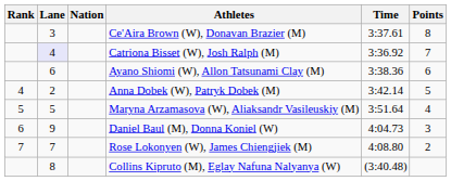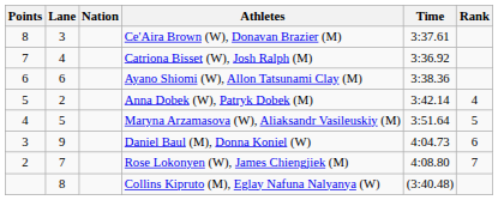 <table class="wikitable sortable" style="text-align:center;font-size:95%">
 <tr>
-<th>Rank</th>
+<th>Points</th>
 <th>Lane</th>
 <th>Nation</th>
 <th>Athletes</th>
 <th>Time</th>
-<th>Points</th>
+<th>Rank</th>
 </tr>
 <tr>
-<td></td>
+<td>8</td>
 <td>3</td>
 <td align=left></td>
 <td align=left><a href='#'>Ce'Aira Brown</a> (W), <a href='#'>Donavan Brazier</a> (M)</td>
 <td>3:37.61</td>
-<td>8</td>
+<td></td>
 </tr>
 <tr>
-<td></td>
-<td style="background: lavender;">4</td>
+<td>7</td>
+<td>4</td>
 <td align=left></td>
 <td align=left><a href='#'>Catriona Bisset</a> (W), <a href='#'>Josh Ralph</a> (M)</td>
 <td>3:36.92</td>
-<td>7</td>
+<td></td>
 </tr>
 <tr>
-<td></td>
+<td>6</td>
 <td>6</td>
 <td align=left></td>
 <td align=left><a href='#'>Ayano Shiomi</a> (W), <a href='#'>Allon Tatsunami Clay</a> (M)</td>
 <td>3:38.36</td>
-<td>6</td>
+<td></td>
 </tr>
 <tr>
-<td>4</td>
+<td>5</td>
 <td>2</td>
 <td align=left></td>
 <td align=left><a href='#'>Anna Dobek</a> (W), <a href='#'>Patryk Dobek</a> (M)</td>
 <td>3:42.14</td>
-<td>5</td>
+<td>4</td>
 </tr>
 <tr>
-<td>5</td>
+<td>4</td>
 <td>5</td>
 <td align=left></td>
 <td align=left><a href='#'>Maryna Arzamasova</a> (W), <a href='#'>Aliaksandr Vasileuskiy</a> (M)</td>
 <td>3:51.64</td>
-<td>4</td>
+<td>5</td>
 </tr>
 <tr>
-<td>6</td>
+<td>3</td>
 <td>9</td>
 <td align=left></td>
 <td align=left><a href='#'>Daniel Baul</a> (M), <a href='#'>Donna Koniel</a> (W)</td>
 <td>4:04.73</td>
-<td>3</td>
+<td>6</td>
 </tr>
 <tr>
-<td>7</td>
+<td>2</td>
 <td>7</td>
 <td align=left></td>
 <td align=left><a href='#'>Rose Lokonyen</a> (W), <a href='#'>James Chiengjiek</a> (M)</td>
 <td>4:08.80</td>
-<td>2</td>
+<td>7</td>
 </tr>
 <tr>
 <td></td>
 <td>8</td>
 <td align=left></td>
 <td align=left><a href='#'>Collins Kipruto</a> (M), <a href='#'>Eglay Nafuna Nalyanya</a> (W)</td>
 <td> (3:40.48)</td>
 <td></td>
 </tr>
 </table>
